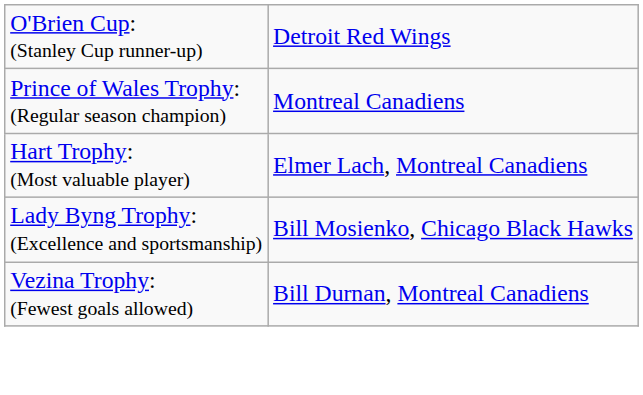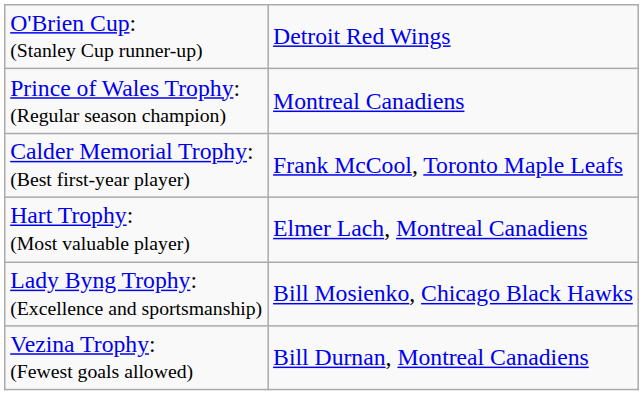 <table class="wikitable">
 <tr>
 <td><a href='#'>O'Brien Cup</a>:<br><small>(Stanley Cup runner-up)</small></td>
 <td><a href='#'>Detroit Red Wings</a></td>
 </tr>
 <tr>
 <td><a href='#'>Prince of Wales Trophy</a>:<br><small>(Regular season champion)</small></td>
 <td><a href='#'>Montreal Canadiens</a></td>
+</tr>
+<tr>
+<td><a href='#'>Calder Memorial Trophy</a>:<br><small>(Best first-year player)</small></td>
+<td><a href='#'>Frank McCool</a>, <a href='#'>Toronto Maple Leafs</a></td>
 </tr>
 <tr>
 <td><a href='#'>Hart Trophy</a>:<br><small>(Most valuable player)</small></td>
 <td><a href='#'>Elmer Lach</a>, <a href='#'>Montreal Canadiens</a></td>
 </tr>
 <tr>
 <td><a href='#'>Lady Byng Trophy</a>:<br><small>(Excellence and sportsmanship)</small></td>
 <td><a href='#'>Bill Mosienko</a>, <a href='#'>Chicago Black Hawks</a></td>
 </tr>
 <tr>
 <td><a href='#'>Vezina Trophy</a>:<br><small>(Fewest goals allowed)</small></td>
 <td><a href='#'>Bill Durnan</a>, <a href='#'>Montreal Canadiens</a></td>
 </tr>
 </table>
